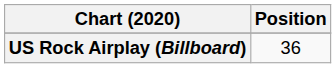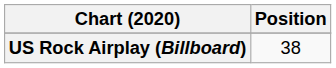 <table class="wikitable sortable plainrowheaders" style="text-align:center">
 <tr>
 <th scope="col">Chart (2020)</th>
 <th scope="col">Position</th>
 </tr>
 <tr>
 </tr>
 <tr>
 <th scope="row">US Rock Airplay (<em>Billboard</em>)</th>
-<td>36</td>
+<td>38</td>
 </tr>
 </table>
